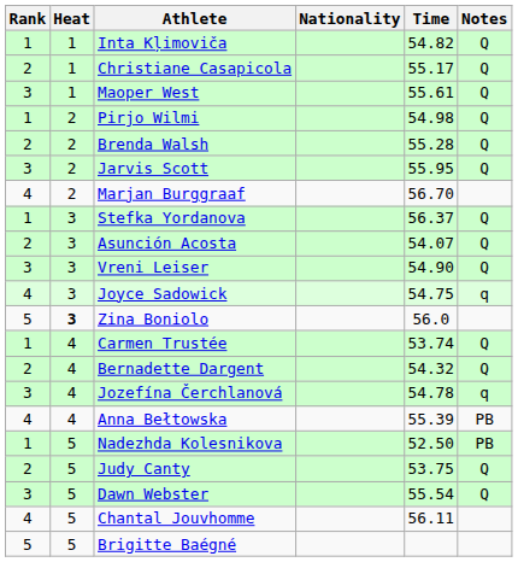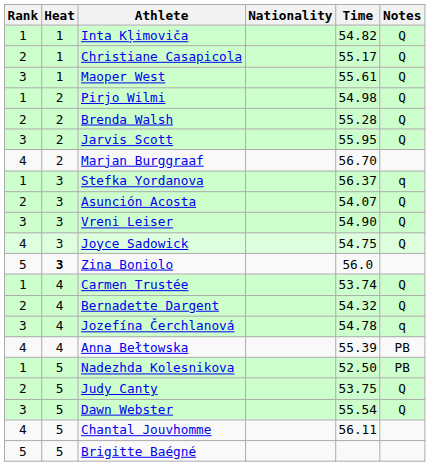 <table class="wikitable sortable" style="text-align:center">
 <tr>
 <th>Rank</th>
 <th>Heat</th>
 <th>Athlete</th>
 <th>Nationality</th>
 <th>Time</th>
 <th>Notes</th>
 </tr>
 <tr bgcolor=ccffcc>
 <td>1</td>
 <td>1</td>
 <td align=left><a href='#'>Inta Kļimoviča</a></td>
 <td align=left></td>
 <td>54.82</td>
 <td>Q</td>
 </tr>
 <tr bgcolor=ccffcc>
 <td>2</td>
 <td>1</td>
 <td align=left><a href='#'>Christiane Casapicola</a></td>
 <td align=left></td>
 <td>55.17</td>
 <td>Q</td>
 </tr>
 <tr bgcolor=ccffcc>
 <td>3</td>
 <td>1</td>
 <td align=left><a href='#'>Maoper West</a></td>
 <td align=left></td>
 <td>55.61</td>
 <td>Q</td>
 </tr>
 <tr bgcolor=ccffcc>
 <td>1</td>
 <td>2</td>
 <td align=left><a href='#'>Pirjo Wilmi</a></td>
 <td align=left></td>
 <td>54.98</td>
 <td>Q</td>
 </tr>
 <tr bgcolor=ccffcc>
 <td>2</td>
 <td>2</td>
 <td align=left><a href='#'>Brenda Walsh</a></td>
 <td align=left></td>
 <td>55.28</td>
 <td>Q</td>
 </tr>
 <tr bgcolor=ccffcc>
 <td>3</td>
 <td>2</td>
 <td align=left><a href='#'>Jarvis Scott</a></td>
 <td align=left></td>
 <td>55.95</td>
 <td>Q</td>
 </tr>
 <tr>
 <td>4</td>
 <td>2</td>
 <td align=left><a href='#'>Marjan Burggraaf</a></td>
 <td align=left></td>
 <td>56.70</td>
 <td></td>
 </tr>
 <tr bgcolor=ccffcc>
 <td>1</td>
 <td>3</td>
 <td align=left><a href='#'>Stefka Yordanova</a></td>
 <td align=left></td>
 <td>56.37</td>
-<td>Q</td>
+<td>q</td>
 </tr>
 <tr bgcolor=ccffcc>
 <td>2</td>
 <td>3</td>
 <td align=left><a href='#'>Asunción Acosta</a></td>
 <td align=left></td>
 <td>54.07</td>
 <td>Q</td>
 </tr>
 <tr bgcolor=ccffcc>
 <td>3</td>
 <td>3</td>
 <td align=left><a href='#'>Vreni Leiser</a></td>
 <td align=left></td>
 <td>54.90</td>
 <td>Q</td>
 </tr>
 <tr bgcolor=ddffdd>
 <td>4</td>
 <td>3</td>
 <td align=left><a href='#'>Joyce Sadowick</a></td>
 <td align=left></td>
 <td>54.75</td>
-<td>q</td>
+<td>Q</td>
 </tr>
 <tr>
 <td>5</td>
 <td><strong>3</strong></td>
 <td align=left><a href='#'>Zina Boniolo</a></td>
 <td align=left></td>
 <td>56.0</td>
 <td></td>
 </tr>
 <tr bgcolor=ccffcc>
 <td>1</td>
 <td>4</td>
 <td align=left><a href='#'>Carmen Trustée</a></td>
 <td align=left></td>
 <td>53.74</td>
 <td>Q</td>
 </tr>
 <tr bgcolor=ccffcc>
 <td>2</td>
 <td>4</td>
 <td align=left><a href='#'>Bernadette Dargent</a></td>
 <td align=left></td>
 <td>54.32</td>
 <td>Q</td>
 </tr>
 <tr bgcolor=ccffcc>
 <td>3</td>
 <td>4</td>
 <td align=left><a href='#'>Jozefína Čerchlanová</a></td>
 <td align=left></td>
 <td>54.78</td>
 <td>q</td>
 </tr>
 <tr>
 <td>4</td>
 <td>4</td>
 <td align=left><a href='#'>Anna Bełtowska</a></td>
 <td align=left></td>
 <td>55.39</td>
 <td>PB</td>
 </tr>
 <tr bgcolor=ccffcc>
 <td>1</td>
 <td>5</td>
 <td align=left><a href='#'>Nadezhda Kolesnikova</a></td>
 <td align=left></td>
 <td>52.50</td>
 <td>PB</td>
 </tr>
 <tr bgcolor=ccffcc>
 <td>2</td>
 <td>5</td>
 <td align=left><a href='#'>Judy Canty</a></td>
 <td align=left></td>
 <td>53.75</td>
 <td>Q</td>
 </tr>
 <tr bgcolor=ccffcc>
 <td>3</td>
 <td>5</td>
 <td align=left><a href='#'>Dawn Webster</a></td>
 <td align=left></td>
 <td>55.54</td>
 <td>Q</td>
 </tr>
 <tr>
 <td>4</td>
 <td>5</td>
 <td align=left><a href='#'>Chantal Jouvhomme</a></td>
 <td align=left></td>
 <td>56.11</td>
 <td></td>
 </tr>
 <tr>
 <td>5</td>
 <td>5</td>
 <td align=left><a href='#'>Brigitte Baégné</a></td>
 <td align=left></td>
 <td></td>
 <td></td>
 </tr>
 </table>
